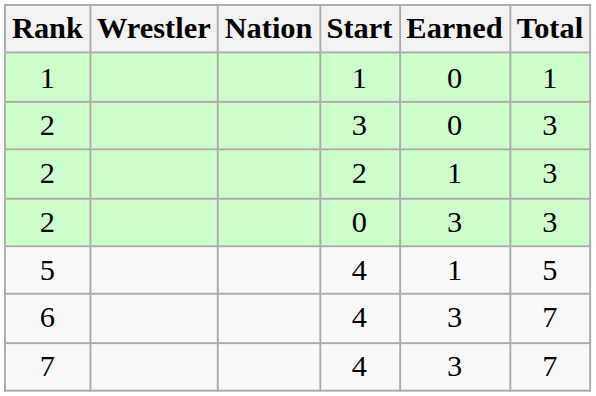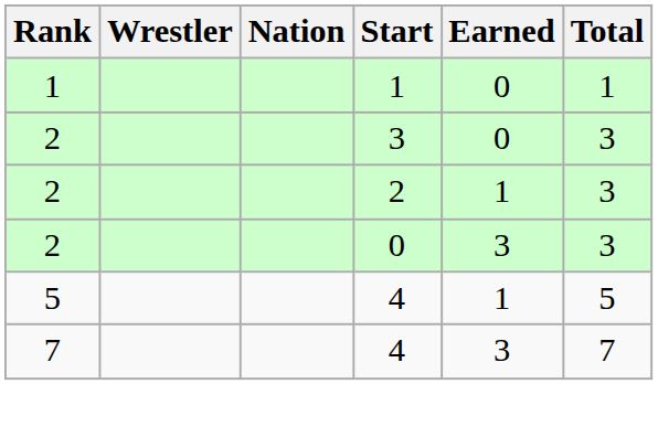 <table class="wikitable sortable" style="text-align:center;">
 <tr>
 <th>Rank</th>
 <th>Wrestler</th>
 <th>Nation</th>
 <th>Start</th>
 <th>Earned</th>
 <th>Total</th>
 </tr>
 <tr style="background:#cfc;">
 <td>1</td>
 <td align=left></td>
 <td align=left></td>
 <td>1</td>
 <td>0</td>
 <td>1</td>
 </tr>
 <tr style="background:#cfc;">
 <td>2</td>
 <td align=left></td>
 <td align=left></td>
 <td>3</td>
 <td>0</td>
 <td>3</td>
 </tr>
 <tr style="background:#cfc;">
 <td>2</td>
 <td align=left></td>
 <td align=left></td>
 <td>2</td>
 <td>1</td>
 <td>3</td>
 </tr>
 <tr style="background:#cfc;">
 <td>2</td>
 <td align=left></td>
 <td align=left></td>
 <td>0</td>
 <td>3</td>
 <td>3</td>
 </tr>
 <tr>
 <td>5</td>
 <td align=left></td>
 <td align=left></td>
 <td>4</td>
 <td>1</td>
 <td>5</td>
 </tr>
 <tr>
-<td>6</td>
-<td align=left></td>
-<td align=left></td>
-<td>4</td>
-<td>3</td>
-<td>7</td>
-</tr>
-<tr>
 <td>7</td>
 <td align=left></td>
 <td align=left></td>
 <td>4</td>
 <td>3</td>
 <td>7</td>
 </tr>
 </table>
